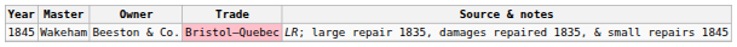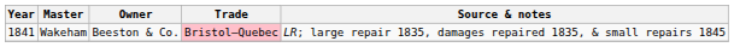 <table class=" wikitable">
 <tr>
 <th>Year</th>
 <th>Master</th>
 <th>Owner</th>
 <th>Trade</th>
 <th>Source & notes</th>
 </tr>
 <tr>
-<td>1845</td>
+<td>1841</td>
 <td>Wakeham</td>
 <td>Beeston & Co.</td>
 <td style="background: pink;">Bristol–Quebec</td>
 <td><em>LR</em>; large repair 1835, damages repaired 1835, & small repairs 1845</td>
 </tr>
 <tr>
 </tr>
 </table>
